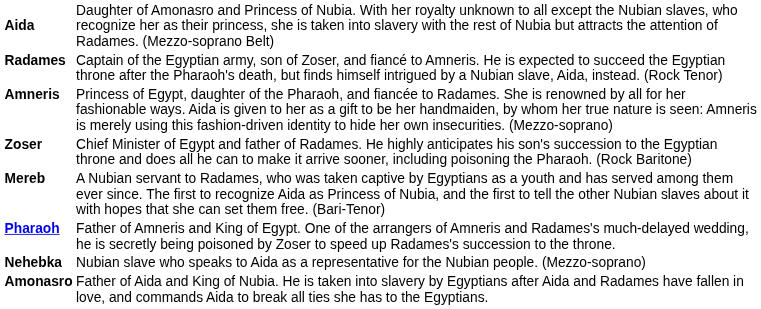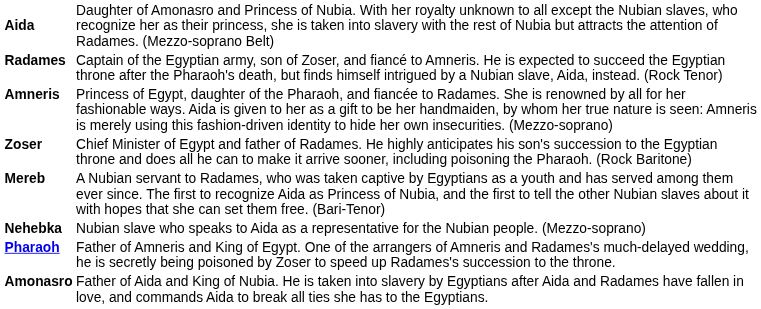 <table border="0">
 <tr>
 <td><strong>Aida</strong></td>
 <td>Daughter of Amonasro and Princess of Nubia. With her royalty unknown to all except the Nubian slaves, who recognize her as their princess, she is taken into slavery with the rest of Nubia but attracts the attention of Radames. (Mezzo-soprano Belt)</td>
 </tr>
 <tr valign="top">
 <td><strong>Radames</strong></td>
 <td>Captain of the Egyptian army, son of Zoser, and fiancé to Amneris. He is expected to succeed the Egyptian throne after the Pharaoh's death, but finds himself intrigued by a Nubian slave, Aida, instead. (Rock Tenor)</td>
 </tr>
 <tr valign="top">
 <td><strong>Amneris</strong></td>
 <td>Princess of Egypt, daughter of the Pharaoh, and fiancée to Radames. She is renowned by all for her fashionable ways. Aida is given to her as a gift to be her handmaiden, by whom her true nature is seen: Amneris is merely using this fashion-driven identity to hide her own insecurities. (Mezzo-soprano)</td>
 </tr>
 <tr valign="top">
 <td><strong>Zoser</strong></td>
 <td>Chief Minister of Egypt and father of Radames. He highly anticipates his son's succession to the Egyptian throne and does all he can to make it arrive sooner, including poisoning the Pharaoh. (Rock Baritone)</td>
 </tr>
 <tr valign="top">
 <td><strong>Mereb</strong></td>
 <td>A Nubian servant to Radames, who was taken captive by Egyptians as a youth and has served among them ever since. The first to recognize Aida as Princess of Nubia, and the first to tell the other Nubian slaves about it with hopes that she can set them free. (Bari-Tenor)</td>
 </tr>
 <tr valign="top">
+<td><strong>Nehebka</strong></td>
+<td>Nubian slave who speaks to Aida as a representative for the Nubian people. (Mezzo-soprano)</td>
+</tr>
+<tr valign="top">
 <td><strong><a href='#'>Pharaoh</a></strong></td>
 <td>Father of Amneris and King of Egypt. One of the arrangers of Amneris and Radames's much-delayed wedding, he is secretly being poisoned by Zoser to speed up Radames's succession to the throne.</td>
-</tr>
-<tr valign="top">
-<td><strong>Nehebka</strong></td>
-<td>Nubian slave who speaks to Aida as a representative for the Nubian people. (Mezzo-soprano)</td>
 </tr>
 <tr valign="top">
 <td><strong>Amonasro</strong></td>
 <td>Father of Aida and King of Nubia. He is taken into slavery by Egyptians after Aida and Radames have fallen in love, and commands Aida to break all ties she has to the Egyptians.</td>
 </tr>
 </table>
